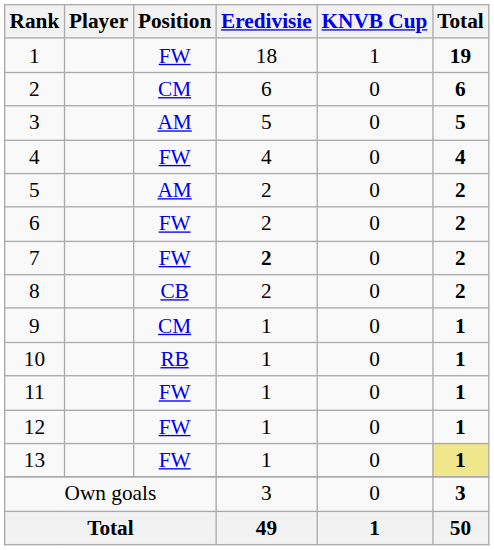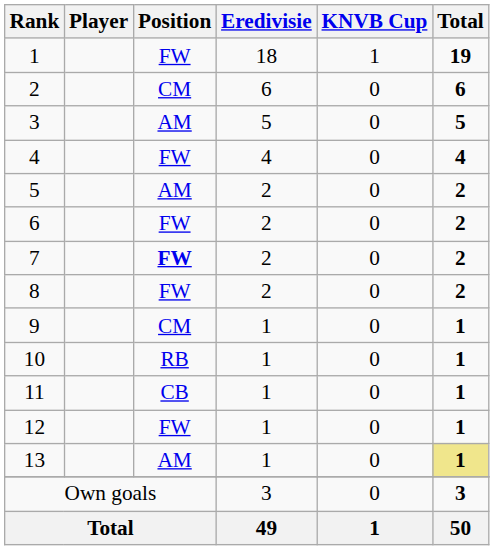 <table class="wikitable sortable">
 <tr>
 <th>Rank</th>
 <th>Player</th>
 <th>Position</th>
 <th><a href='#'>Eredivisie</a></th>
 <th><a href='#'>KNVB Cup</a></th>
 <th>Total</th>
 </tr>
 <tr>
 <td align="center">1</td>
 <td> </td>
 <td align="center"><a href='#'>FW</a></td>
 <td align="center">18</td>
 <td align="center">1</td>
 <td align="center"><strong>19</strong></td>
 </tr>
 <tr>
 <td align="center">2</td>
 <td> </td>
 <td align="center"><a href='#'>CM</a></td>
 <td align="center">6</td>
 <td align="center">0</td>
 <td align="center"><strong>6</strong></td>
 </tr>
 <tr>
 <td align="center">3</td>
 <td> </td>
 <td align="center"><a href='#'>AM</a></td>
 <td align="center">5</td>
 <td align="center">0</td>
 <td align="center"><strong>5</strong></td>
 </tr>
 <tr>
 <td align="center">4</td>
 <td> </td>
 <td align="center"><a href='#'>FW</a></td>
 <td align="center">4</td>
 <td align="center">0</td>
 <td align="center"><strong>4</strong></td>
 </tr>
 <tr>
 <td align="center">5</td>
 <td> </td>
 <td align="center"><a href='#'>AM</a></td>
 <td align="center">2</td>
 <td align="center">0</td>
 <td align="center"><strong>2</strong></td>
 </tr>
 <tr>
 <td align="center">6</td>
 <td> </td>
 <td align="center"><a href='#'>FW</a></td>
 <td align="center">2</td>
 <td align="center">0</td>
 <td align="center"><strong>2</strong></td>
 </tr>
 <tr>
 <td align="center">7</td>
 <td> </td>
-<td align="center"><a href='#'>FW</a></td>
-<td align="center"><strong>2</strong></td>
+<td align="center"><strong><a href='#'>FW</a></strong></td>
+<td align="center">2</td>
 <td align="center">0</td>
 <td align="center"><strong>2</strong></td>
 </tr>
 <tr>
 <td align="center">8</td>
 <td> </td>
-<td align="center"><a href='#'>CB</a></td>
+<td align="center"><a href='#'>FW</a></td>
 <td align="center">2</td>
 <td align="center">0</td>
 <td align="center"><strong>2</strong></td>
 </tr>
 <tr>
 <td align="center">9</td>
 <td> </td>
 <td align="center"><a href='#'>CM</a></td>
 <td align="center">1</td>
 <td align="center">0</td>
 <td align="center"><strong>1</strong></td>
 </tr>
 <tr>
 <td align="center">10</td>
 <td> </td>
 <td align="center"><a href='#'>RB</a></td>
 <td align="center">1</td>
 <td align="center">0</td>
 <td align="center"><strong>1</strong></td>
 </tr>
 <tr>
 <td align="center">11</td>
 <td> </td>
-<td align="center"><a href='#'>FW</a></td>
+<td align="center"><a href='#'>CB</a></td>
 <td align="center">1</td>
 <td align="center">0</td>
 <td align="center"><strong>1</strong></td>
 </tr>
 <tr>
 <td align="center">12</td>
 <td> </td>
 <td align="center"><a href='#'>FW</a></td>
 <td align="center">1</td>
 <td align="center">0</td>
 <td align="center"><strong>1</strong></td>
 </tr>
 <tr>
 <td align="center">13</td>
 <td> </td>
-<td align="center"><a href='#'>FW</a></td>
+<td align="center"><a href='#'>AM</a></td>
 <td align="center">1</td>
 <td align="center">0</td>
 <td align="center" style="background: khaki;"><strong>1</strong></td>
 </tr>
 <tr>
 </tr>
 <tr class="sortbottom">
 <td align="center" colspan="3">Own goals</td>
 <td align="center">3</td>
 <td align="center">0</td>
 <td align="center"><strong>3</strong></td>
 </tr>
 <tr>
 <th colspan="3">Total</th>
 <th>49</th>
 <th>1</th>
 <th>50</th>
 </tr>
 </table>
